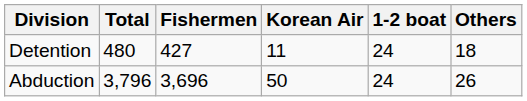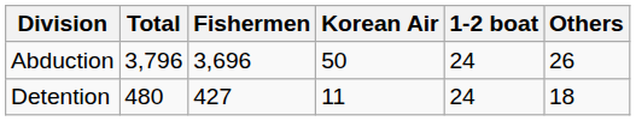 <table class="wikitable">
 <tr>
 <th>Division</th>
 <th>Total</th>
 <th>Fishermen</th>
 <th>Korean Air</th>
 <th>1-2 boat</th>
 <th>Others</th>
 </tr>
 <tr>
+<td>Abduction</td>
+<td>3,796</td>
+<td>3,696</td>
+<td>50</td>
+<td>24</td>
+<td>26</td>
+</tr>
+<tr>
 <td>Detention</td>
 <td>480</td>
 <td>427</td>
 <td>11</td>
 <td>24</td>
 <td>18</td>
 </tr>
-<tr>
-<td>Abduction</td>
-<td>3,796</td>
-<td>3,696</td>
-<td>50</td>
-<td>24</td>
-<td>26</td>
-</tr>
 </table>
